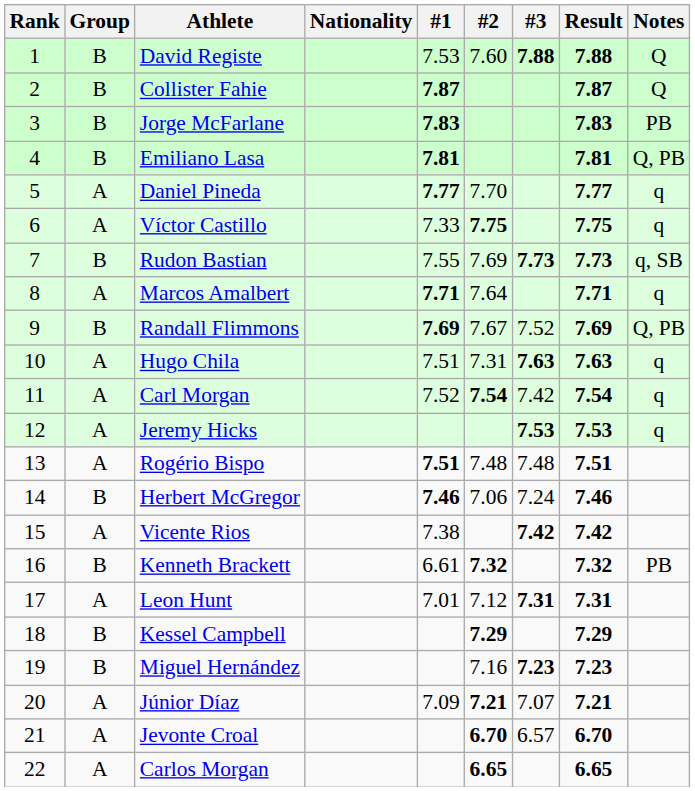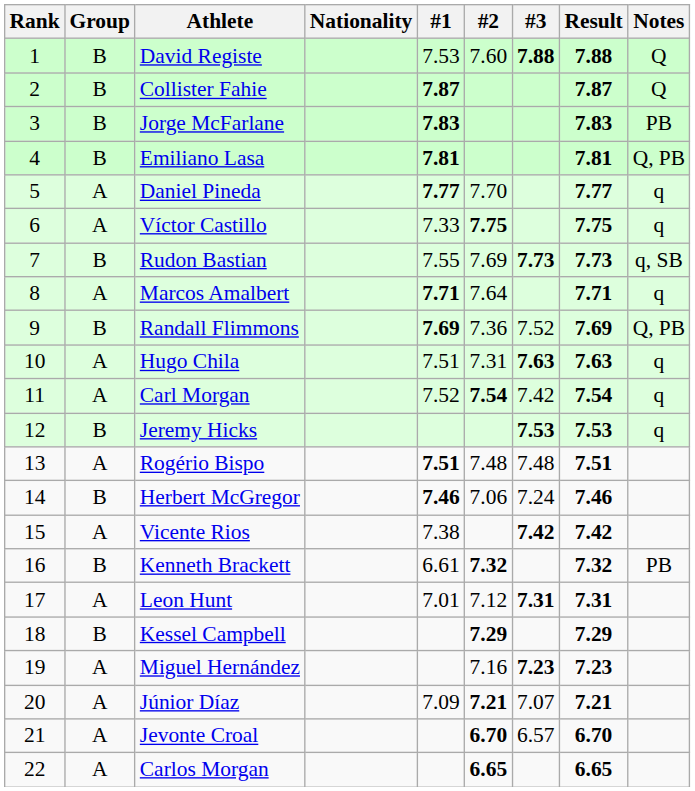 <table class="wikitable sortable" style="text-align:center">
 <tr>
 <th>Rank</th>
 <th>Group</th>
 <th>Athlete</th>
 <th>Nationality</th>
 <th>#1</th>
 <th>#2</th>
 <th>#3</th>
 <th>Result</th>
 <th>Notes</th>
 </tr>
 <tr bgcolor=ccffcc>
 <td>1</td>
 <td>B</td>
 <td align=left><a href='#'>David Registe</a></td>
 <td align=left></td>
 <td>7.53</td>
 <td>7.60</td>
 <td><strong>7.88</strong></td>
 <td><strong>7.88</strong></td>
 <td>Q</td>
 </tr>
 <tr bgcolor=ccffcc>
 <td>2</td>
 <td>B</td>
 <td align=left><a href='#'>Collister Fahie</a></td>
 <td align=left></td>
 <td><strong>7.87</strong></td>
 <td></td>
 <td></td>
 <td><strong>7.87</strong></td>
 <td>Q</td>
 </tr>
 <tr bgcolor=ccffcc>
 <td>3</td>
 <td>B</td>
 <td align=left><a href='#'>Jorge McFarlane</a></td>
 <td align=left></td>
 <td><strong>7.83</strong></td>
 <td></td>
 <td></td>
 <td><strong>7.83</strong></td>
 <td>PB</td>
 </tr>
 <tr bgcolor=ccffcc>
 <td>4</td>
 <td>B</td>
 <td align=left><a href='#'>Emiliano Lasa</a></td>
 <td align=left></td>
 <td><strong>7.81</strong></td>
 <td></td>
 <td></td>
 <td><strong>7.81</strong></td>
 <td>Q, PB</td>
 </tr>
 <tr bgcolor=ddffdd>
 <td>5</td>
 <td>A</td>
 <td align=left><a href='#'>Daniel Pineda</a></td>
 <td align=left></td>
 <td><strong>7.77</strong></td>
 <td>7.70</td>
 <td></td>
 <td><strong>7.77</strong></td>
 <td>q</td>
 </tr>
 <tr bgcolor=ddffdd>
 <td>6</td>
 <td>A</td>
 <td align=left><a href='#'>Víctor Castillo</a></td>
 <td align=left></td>
 <td>7.33</td>
 <td><strong>7.75</strong></td>
 <td></td>
 <td><strong>7.75</strong></td>
 <td>q</td>
 </tr>
 <tr bgcolor=ddffdd>
 <td>7</td>
 <td>B</td>
 <td align=left><a href='#'>Rudon Bastian</a></td>
 <td align=left></td>
 <td>7.55</td>
 <td>7.69</td>
 <td><strong>7.73</strong></td>
 <td><strong>7.73</strong></td>
 <td>q, SB</td>
 </tr>
 <tr bgcolor=ddffdd>
 <td>8</td>
 <td>A</td>
 <td align=left><a href='#'>Marcos Amalbert</a></td>
 <td align=left></td>
 <td><strong>7.71</strong></td>
 <td>7.64</td>
 <td></td>
 <td><strong>7.71</strong></td>
 <td>q</td>
 </tr>
 <tr bgcolor=ddffdd>
 <td>9</td>
 <td>B</td>
 <td align=left><a href='#'>Randall Flimmons</a></td>
 <td align=left></td>
 <td><strong>7.69</strong></td>
-<td>7.67</td>
+<td>7.36</td>
 <td>7.52</td>
 <td><strong>7.69</strong></td>
 <td>Q, PB</td>
 </tr>
 <tr bgcolor=ddffdd>
 <td>10</td>
 <td>A</td>
 <td align=left><a href='#'>Hugo Chila</a></td>
 <td align=left></td>
 <td>7.51</td>
 <td>7.31</td>
 <td><strong>7.63</strong></td>
 <td><strong>7.63</strong></td>
 <td>q</td>
 </tr>
 <tr bgcolor=ddffdd>
 <td>11</td>
 <td>A</td>
 <td align=left><a href='#'>Carl Morgan</a></td>
 <td align=left></td>
 <td>7.52</td>
 <td><strong>7.54</strong></td>
 <td>7.42</td>
 <td><strong>7.54</strong></td>
 <td>q</td>
 </tr>
 <tr bgcolor=ddffdd>
 <td>12</td>
-<td>A</td>
+<td>B</td>
 <td align=left><a href='#'>Jeremy Hicks</a></td>
 <td align=left></td>
 <td></td>
 <td></td>
 <td><strong>7.53</strong></td>
 <td><strong>7.53</strong></td>
 <td>q</td>
 </tr>
 <tr>
 <td>13</td>
 <td>A</td>
 <td align=left><a href='#'>Rogério Bispo</a></td>
 <td align=left></td>
 <td><strong>7.51</strong></td>
 <td>7.48</td>
 <td>7.48</td>
 <td><strong>7.51</strong></td>
 <td></td>
 </tr>
 <tr>
 <td>14</td>
 <td>B</td>
 <td align=left><a href='#'>Herbert McGregor</a></td>
 <td align=left></td>
 <td><strong>7.46</strong></td>
 <td>7.06</td>
 <td>7.24</td>
 <td><strong>7.46</strong></td>
 <td></td>
 </tr>
 <tr>
 <td>15</td>
 <td>A</td>
 <td align=left><a href='#'>Vicente Rios</a></td>
 <td align=left></td>
 <td>7.38</td>
 <td></td>
 <td><strong>7.42</strong></td>
 <td><strong>7.42</strong></td>
 <td></td>
 </tr>
 <tr>
 <td>16</td>
 <td>B</td>
 <td align=left><a href='#'>Kenneth Brackett</a></td>
 <td align=left></td>
 <td>6.61</td>
 <td><strong>7.32</strong></td>
 <td></td>
 <td><strong>7.32</strong></td>
 <td>PB</td>
 </tr>
 <tr>
 <td>17</td>
 <td>A</td>
 <td align=left><a href='#'>Leon Hunt</a></td>
 <td align=left></td>
 <td>7.01</td>
 <td>7.12</td>
 <td><strong>7.31</strong></td>
 <td><strong>7.31</strong></td>
 <td></td>
 </tr>
 <tr>
 <td>18</td>
 <td>B</td>
 <td align=left><a href='#'>Kessel Campbell</a></td>
 <td align=left></td>
 <td></td>
 <td><strong>7.29</strong></td>
 <td></td>
 <td><strong>7.29</strong></td>
 <td></td>
 </tr>
 <tr>
 <td>19</td>
-<td>B</td>
+<td>A</td>
 <td align=left><a href='#'>Miguel Hernández</a></td>
 <td align=left></td>
 <td></td>
 <td>7.16</td>
 <td><strong>7.23</strong></td>
 <td><strong>7.23</strong></td>
 <td></td>
 </tr>
 <tr>
 <td>20</td>
 <td>A</td>
 <td align=left><a href='#'>Júnior Díaz</a></td>
 <td align=left></td>
 <td>7.09</td>
 <td><strong>7.21</strong></td>
 <td>7.07</td>
 <td><strong>7.21</strong></td>
 <td></td>
 </tr>
 <tr>
 <td>21</td>
 <td>A</td>
 <td align=left><a href='#'>Jevonte Croal</a></td>
 <td align=left></td>
 <td></td>
 <td><strong>6.70</strong></td>
 <td>6.57</td>
 <td><strong>6.70</strong></td>
 <td></td>
 </tr>
 <tr>
 <td>22</td>
 <td>A</td>
 <td align=left><a href='#'>Carlos Morgan</a></td>
 <td align=left></td>
 <td></td>
 <td><strong>6.65</strong></td>
 <td></td>
 <td><strong>6.65</strong></td>
 <td></td>
 </tr>
 </table>
